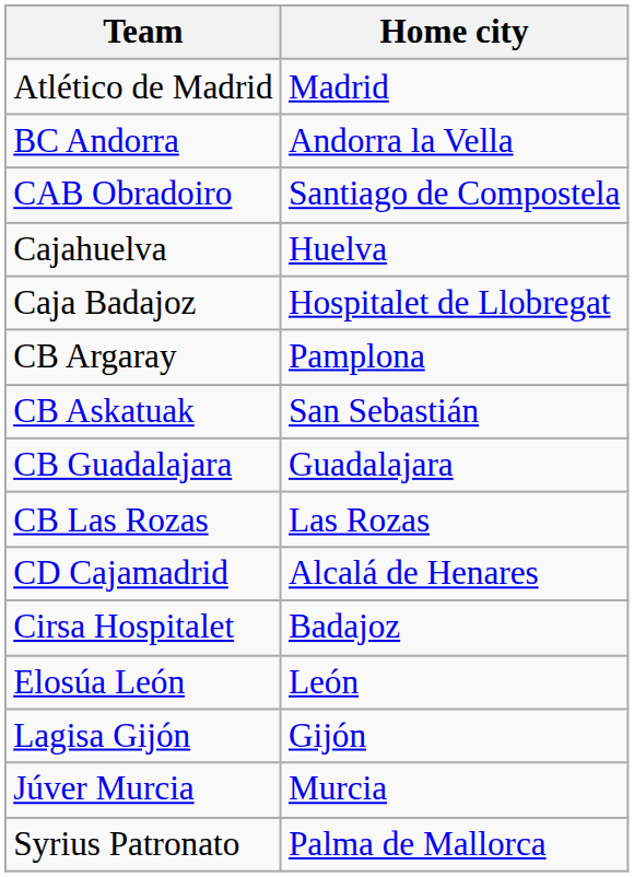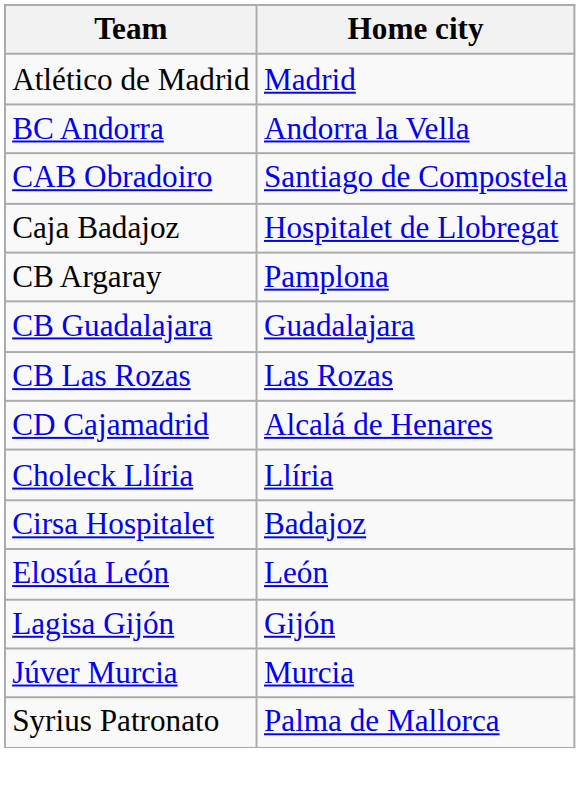 <table class="wikitable sortable">
 <tr>
 <th>Team</th>
 <th>Home city</th>
 </tr>
 <tr>
 <td>Atlético de Madrid</td>
 <td><a href='#'>Madrid</a></td>
 </tr>
 <tr>
 <td><a href='#'>BC Andorra</a></td>
 <td> <a href='#'>Andorra la Vella</a></td>
 </tr>
 <tr>
 <td><a href='#'>CAB Obradoiro</a></td>
 <td><a href='#'>Santiago de Compostela</a></td>
 </tr>
 <tr>
-<td>Cajahuelva</td>
-<td><a href='#'>Huelva</a></td>
-</tr>
-<tr>
 <td>Caja Badajoz</td>
 <td><a href='#'>Hospitalet de Llobregat</a></td>
 </tr>
 <tr>
 <td>CB Argaray</td>
 <td><a href='#'>Pamplona</a></td>
-</tr>
-<tr>
-<td><a href='#'>CB Askatuak</a></td>
-<td><a href='#'>San Sebastián</a></td>
 </tr>
 <tr>
 <td><a href='#'>CB Guadalajara</a></td>
 <td><a href='#'>Guadalajara</a></td>
 </tr>
 <tr>
 <td><a href='#'>CB Las Rozas</a></td>
 <td><a href='#'>Las Rozas</a></td>
 </tr>
 <tr>
 <td><a href='#'>CD Cajamadrid</a></td>
 <td><a href='#'>Alcalá de Henares</a></td>
+</tr>
+<tr>
+<td><a href='#'>Choleck Llíria</a></td>
+<td><a href='#'>Llíria</a></td>
 </tr>
 <tr>
 <td><a href='#'>Cirsa Hospitalet</a></td>
 <td><a href='#'>Badajoz</a></td>
 </tr>
 <tr>
 <td><a href='#'>Elosúa León</a></td>
 <td><a href='#'>León</a></td>
 </tr>
 <tr>
 <td><a href='#'>Lagisa Gijón</a></td>
 <td><a href='#'>Gijón</a></td>
 </tr>
 <tr>
 <td><a href='#'>Júver Murcia</a></td>
 <td><a href='#'>Murcia</a></td>
 </tr>
 <tr>
 <td>Syrius Patronato</td>
 <td><a href='#'>Palma de Mallorca</a></td>
 </tr>
 </table>
